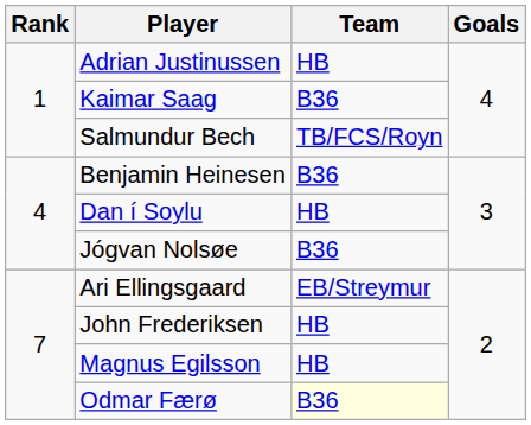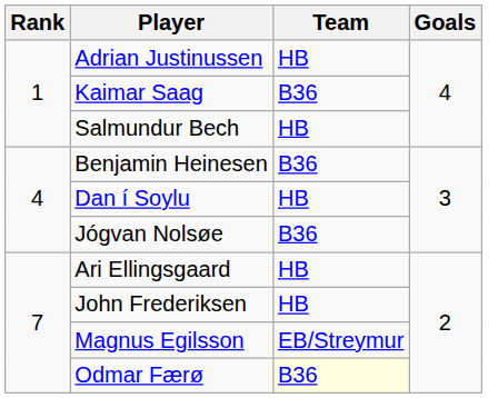 <table class="wikitable" style="text-align:left;">
 <tr>
 <th>Rank</th>
 <th>Player</th>
 <th>Team</th>
 <th>Goals</th>
 </tr>
 <tr>
 <td rowspan=3 align=center>1</td>
 <td> <a href='#'>Adrian Justinussen</a></td>
 <td><a href='#'>HB</a></td>
 <td rowspan=3 align=center>4</td>
 </tr>
 <tr>
 <td> <a href='#'>Kaimar Saag</a></td>
 <td><a href='#'>B36</a></td>
 </tr>
 <tr>
 <td> Salmundur Bech</td>
-<td><a href='#'>TB/FCS/Royn</a></td>
+<td><a href='#'>HB</a></td>
 </tr>
 <tr>
 <td rowspan=3 align=center>4</td>
 <td> Benjamin Heinesen</td>
 <td><a href='#'>B36</a></td>
 <td rowspan=3 align=center>3</td>
 </tr>
 <tr>
 <td> <a href='#'>Dan í Soylu</a></td>
 <td><a href='#'>HB</a></td>
 </tr>
 <tr>
 <td> Jógvan Nolsøe</td>
 <td><a href='#'>B36</a></td>
 </tr>
 <tr>
 <td rowspan=4 align=center>7</td>
 <td> Ari Ellingsgaard</td>
-<td><a href='#'>EB/Streymur</a></td>
+<td><a href='#'>HB</a></td>
 <td rowspan=4 align=center>2</td>
 </tr>
 <tr>
 <td> John Frederiksen</td>
 <td><a href='#'>HB</a></td>
 </tr>
 <tr>
 <td> <a href='#'>Magnus Egilsson</a></td>
-<td><a href='#'>HB</a></td>
+<td><a href='#'>EB/Streymur</a></td>
 </tr>
 <tr>
 <td> <a href='#'>Odmar Færø</a></td>
 <td style="background: lightyellow;"><a href='#'>B36</a></td>
 </tr>
 </table>
